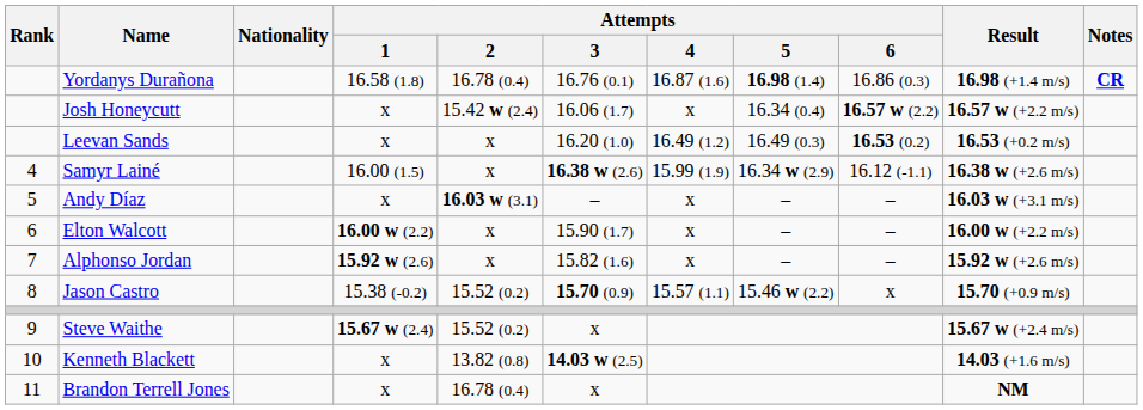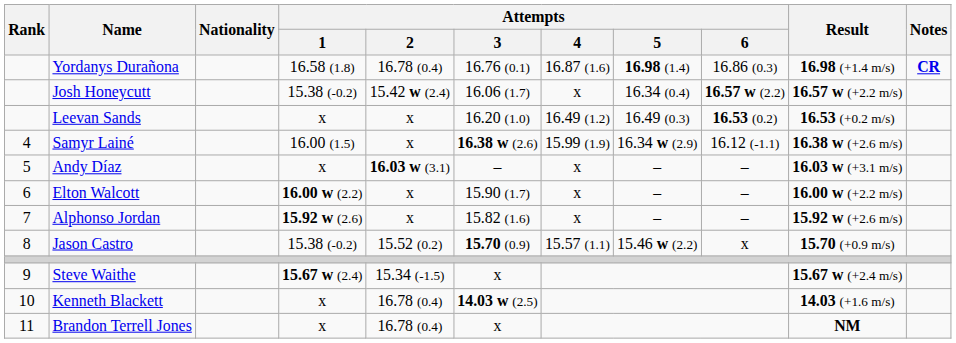 <table class="wikitable sortable" style="text-align:center">
 <tr>
 <th rowspan=2>Rank</th>
 <th rowspan=2>Name</th>
 <th rowspan=2>Nationality</th>
 <th colspan=6>Attempts</th>
 <th rowspan=2>Result</th>
 <th rowspan=2>Notes</th>
 </tr>
 <tr>
 <th>1</th>
 <th>2</th>
 <th>3</th>
 <th>4</th>
 <th>5</th>
 <th>6</th>
 </tr>
 <tr>
 <td align=center></td>
 <td align=left><a href='#'>Yordanys Durañona</a></td>
 <td align=left></td>
 <td>16.58 <small>(1.8)</small></td>
 <td>16.78 <small>(0.4)</small></td>
 <td>16.76 <small>(0.1)</small></td>
 <td>16.87 <small>(1.6)</small></td>
 <td><strong>16.98</strong> <small>(1.4)</small></td>
 <td>16.86 <small>(0.3)</small></td>
 <td><strong>16.98</strong> <small>(+1.4 m/s)</small></td>
 <td><strong><a href='#'>CR</a></strong></td>
 </tr>
 <tr>
 <td align=center></td>
 <td align=left><a href='#'>Josh Honeycutt</a></td>
 <td align=left></td>
-<td>x</td>
+<td>15.38 <small>(-0.2)</small></td>
 <td>15.42 <strong>w</strong> <small>(2.4)</small></td>
 <td>16.06 <small>(1.7)</small></td>
 <td>x</td>
 <td>16.34 <small>(0.4)</small></td>
 <td><strong>16.57</strong> <strong>w</strong> <small>(2.2)</small></td>
 <td><strong>16.57</strong> <strong>w</strong> <small>(+2.2 m/s)</small></td>
 <td></td>
 </tr>
 <tr>
 <td align=center></td>
 <td align=left><a href='#'>Leevan Sands</a></td>
 <td align=left></td>
 <td>x</td>
 <td>x</td>
 <td>16.20 <small>(1.0)</small></td>
 <td>16.49 <small>(1.2)</small></td>
 <td>16.49 <small>(0.3)</small></td>
 <td><strong>16.53</strong> <small>(0.2)</small></td>
 <td><strong>16.53</strong> <small>(+0.2 m/s)</small></td>
 <td></td>
 </tr>
 <tr>
 <td align=center>4</td>
 <td align=left><a href='#'>Samyr Lainé</a></td>
 <td align=left></td>
 <td>16.00 <small>(1.5)</small></td>
 <td>x</td>
 <td><strong>16.38</strong> <strong>w</strong> <small>(2.6)</small></td>
 <td>15.99 <small>(1.9)</small></td>
 <td>16.34 <strong>w</strong> <small>(2.9)</small></td>
 <td>16.12 <small>(-1.1)</small></td>
 <td><strong>16.38</strong> <strong>w</strong> <small>(+2.6 m/s)</small></td>
 <td></td>
 </tr>
 <tr>
 <td align=center>5</td>
 <td align=left><a href='#'>Andy Díaz</a></td>
 <td align=left></td>
 <td>x</td>
 <td><strong>16.03</strong> <strong>w</strong> <small>(3.1)</small></td>
 <td>–</td>
 <td>x</td>
 <td>–</td>
 <td>–</td>
 <td><strong>16.03</strong> <strong>w</strong> <small>(+3.1 m/s)</small></td>
 <td></td>
 </tr>
 <tr>
 <td align=center>6</td>
 <td align=left><a href='#'>Elton Walcott</a></td>
 <td align=left></td>
 <td><strong>16.00</strong> <strong>w</strong> <small>(2.2)</small></td>
 <td>x</td>
 <td>15.90 <small>(1.7)</small></td>
 <td>x</td>
 <td>–</td>
 <td>–</td>
 <td><strong>16.00</strong> <strong>w</strong> <small>(+2.2 m/s)</small></td>
 <td></td>
 </tr>
 <tr>
 <td align=center>7</td>
 <td align=left><a href='#'>Alphonso Jordan</a></td>
 <td align=left></td>
 <td><strong>15.92</strong> <strong>w</strong> <small>(2.6)</small></td>
 <td>x</td>
 <td>15.82 <small>(1.6)</small></td>
 <td>x</td>
 <td>–</td>
 <td>–</td>
 <td><strong>15.92</strong> <strong>w</strong> <small>(+2.6 m/s)</small></td>
 <td></td>
 </tr>
 <tr>
 <td align=center>8</td>
 <td align=left><a href='#'>Jason Castro</a></td>
 <td align=left></td>
 <td>15.38 <small>(-0.2)</small></td>
 <td>15.52 <small>(0.2)</small></td>
 <td><strong>15.70</strong> <small>(0.9)</small></td>
 <td>15.57 <small>(1.1)</small></td>
 <td>15.46 <strong>w</strong> <small>(2.2)</small></td>
 <td>x</td>
 <td><strong>15.70</strong> <small>(+0.9 m/s)</small></td>
 <td></td>
 </tr>
 <tr>
 <td colspan=11 bgcolor=lightgray></td>
 </tr>
 <tr>
 <td align=center>9</td>
 <td align=left><a href='#'>Steve Waithe</a></td>
 <td align=left></td>
 <td><strong>15.67</strong> <strong>w</strong> <small>(2.4)</small></td>
-<td>15.52 <small>(0.2)</small></td>
+<td>15.34 <small>(-1.5)</small></td>
 <td>x</td>
 <td colspan=3></td>
 <td><strong>15.67</strong> <strong>w</strong> <small>(+2.4 m/s)</small></td>
 <td></td>
 </tr>
 <tr>
 <td align=center>10</td>
 <td align=left><a href='#'>Kenneth Blackett</a></td>
 <td align=left></td>
 <td>x</td>
-<td>13.82 <small>(0.8)</small></td>
+<td>16.78 <small>(0.4)</small></td>
 <td><strong>14.03</strong> <strong>w</strong> <small>(2.5)</small></td>
 <td colspan=3></td>
 <td><strong>14.03</strong> <small>(+1.6 m/s)</small></td>
 <td></td>
 </tr>
 <tr>
 <td align=center>11</td>
 <td align=left><a href='#'>Brandon Terrell Jones</a></td>
 <td align=left></td>
 <td>x</td>
 <td>16.78 <small>(0.4)</small></td>
 <td>x</td>
 <td colspan=3></td>
 <td><strong>NM</strong></td>
 <td></td>
 </tr>
 </table>
